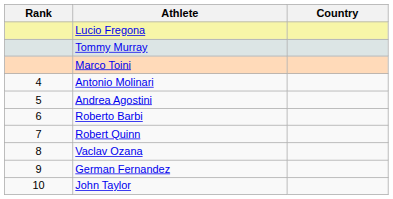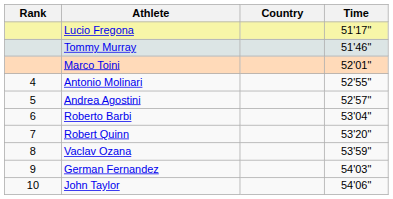 <table class="wikitable" width=40% style="font-size:90%; text-align:center;">
 <tr>
 <th>Rank</th>
 <th>Athlete</th>
 <th>Country</th>
+<th>Time</th>
 </tr>
 <tr bgcolor="#F7F6A8">
 <td></td>
 <td align=left><a href='#'>Lucio Fregona</a></td>
 <td align=left></td>
+<td>51'17"</td>
 </tr>
 <tr bgcolor="#DCE5E5">
 <td></td>
 <td align=left><a href='#'>Tommy Murray</a></td>
 <td align=left></td>
+<td>51'46"</td>
 </tr>
 <tr bgcolor="#FFDAB9">
 <td></td>
 <td align=left><a href='#'>Marco Toini</a></td>
 <td align=left></td>
+<td>52'01"</td>
 </tr>
 <tr>
 <td>4</td>
 <td align=left><a href='#'>Antonio Molinari</a></td>
 <td align=left></td>
+<td>52'55"</td>
 </tr>
 <tr>
 <td>5</td>
 <td align=left><a href='#'>Andrea Agostini</a></td>
 <td align=left></td>
+<td>52'57"</td>
 </tr>
 <tr>
 <td>6</td>
 <td align=left><a href='#'>Roberto Barbi</a></td>
 <td align=left></td>
+<td>53'04"</td>
 </tr>
 <tr>
 <td>7</td>
 <td align=left><a href='#'>Robert Quinn</a></td>
 <td align=left></td>
+<td>53'20"</td>
 </tr>
 <tr>
 <td>8</td>
 <td align=left><a href='#'>Vaclav Ozana</a></td>
 <td align=left></td>
+<td>53'59"</td>
 </tr>
 <tr>
 <td>9</td>
 <td align=left><a href='#'>German Fernandez</a></td>
 <td align=left></td>
+<td>54'03"</td>
 </tr>
 <tr>
 <td>10</td>
 <td align=left><a href='#'>John Taylor</a></td>
 <td align=left></td>
+<td>54'06"</td>
 </tr>
 </table>
